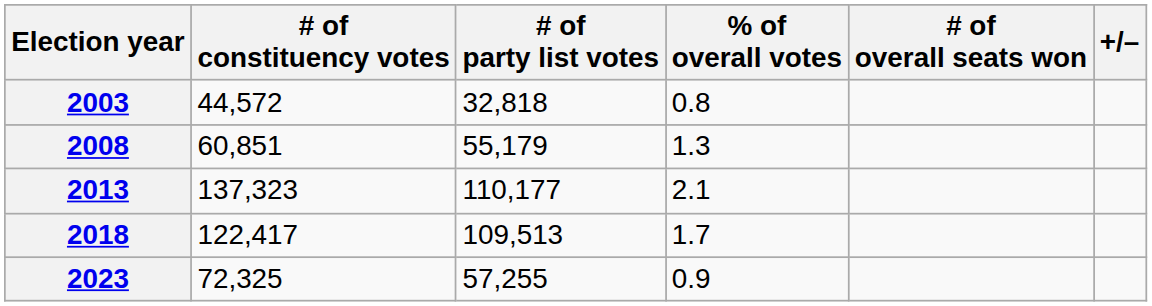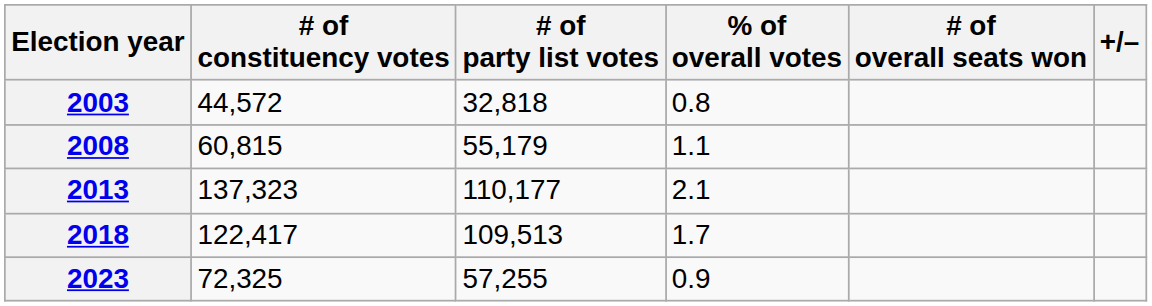 <table class=wikitable>
 <tr>
 <th>Election year</th>
 <th># of<br>constituency votes</th>
 <th># of<br>party list votes</th>
 <th>% of<br>overall votes</th>
 <th># of<br>overall seats won</th>
 <th>+/–</th>
 </tr>
 <tr>
 <th><a href='#'>2003</a></th>
 <td>44,572</td>
 <td>32,818</td>
 <td>0.8</td>
 <td></td>
 <td></td>
 </tr>
 <tr>
 <th><a href='#'>2008</a></th>
-<td>60,851</td>
+<td>60,815</td>
 <td>55,179</td>
-<td>1.3 </td>
+<td>1.1 </td>
 <td></td>
 <td></td>
 </tr>
 <tr>
 <th><a href='#'>2013</a></th>
 <td>137,323</td>
 <td>110,177</td>
 <td>2.1 </td>
 <td></td>
 <td></td>
 </tr>
 <tr>
 <th><a href='#'>2018</a></th>
 <td>122,417</td>
 <td>109,513</td>
 <td>1.7 </td>
 <td></td>
 <td></td>
 </tr>
 <tr>
 <th><a href='#'>2023</a></th>
 <td>72,325</td>
 <td>57,255</td>
 <td>0.9 </td>
 <td></td>
 <td></td>
 </tr>
 </table>
